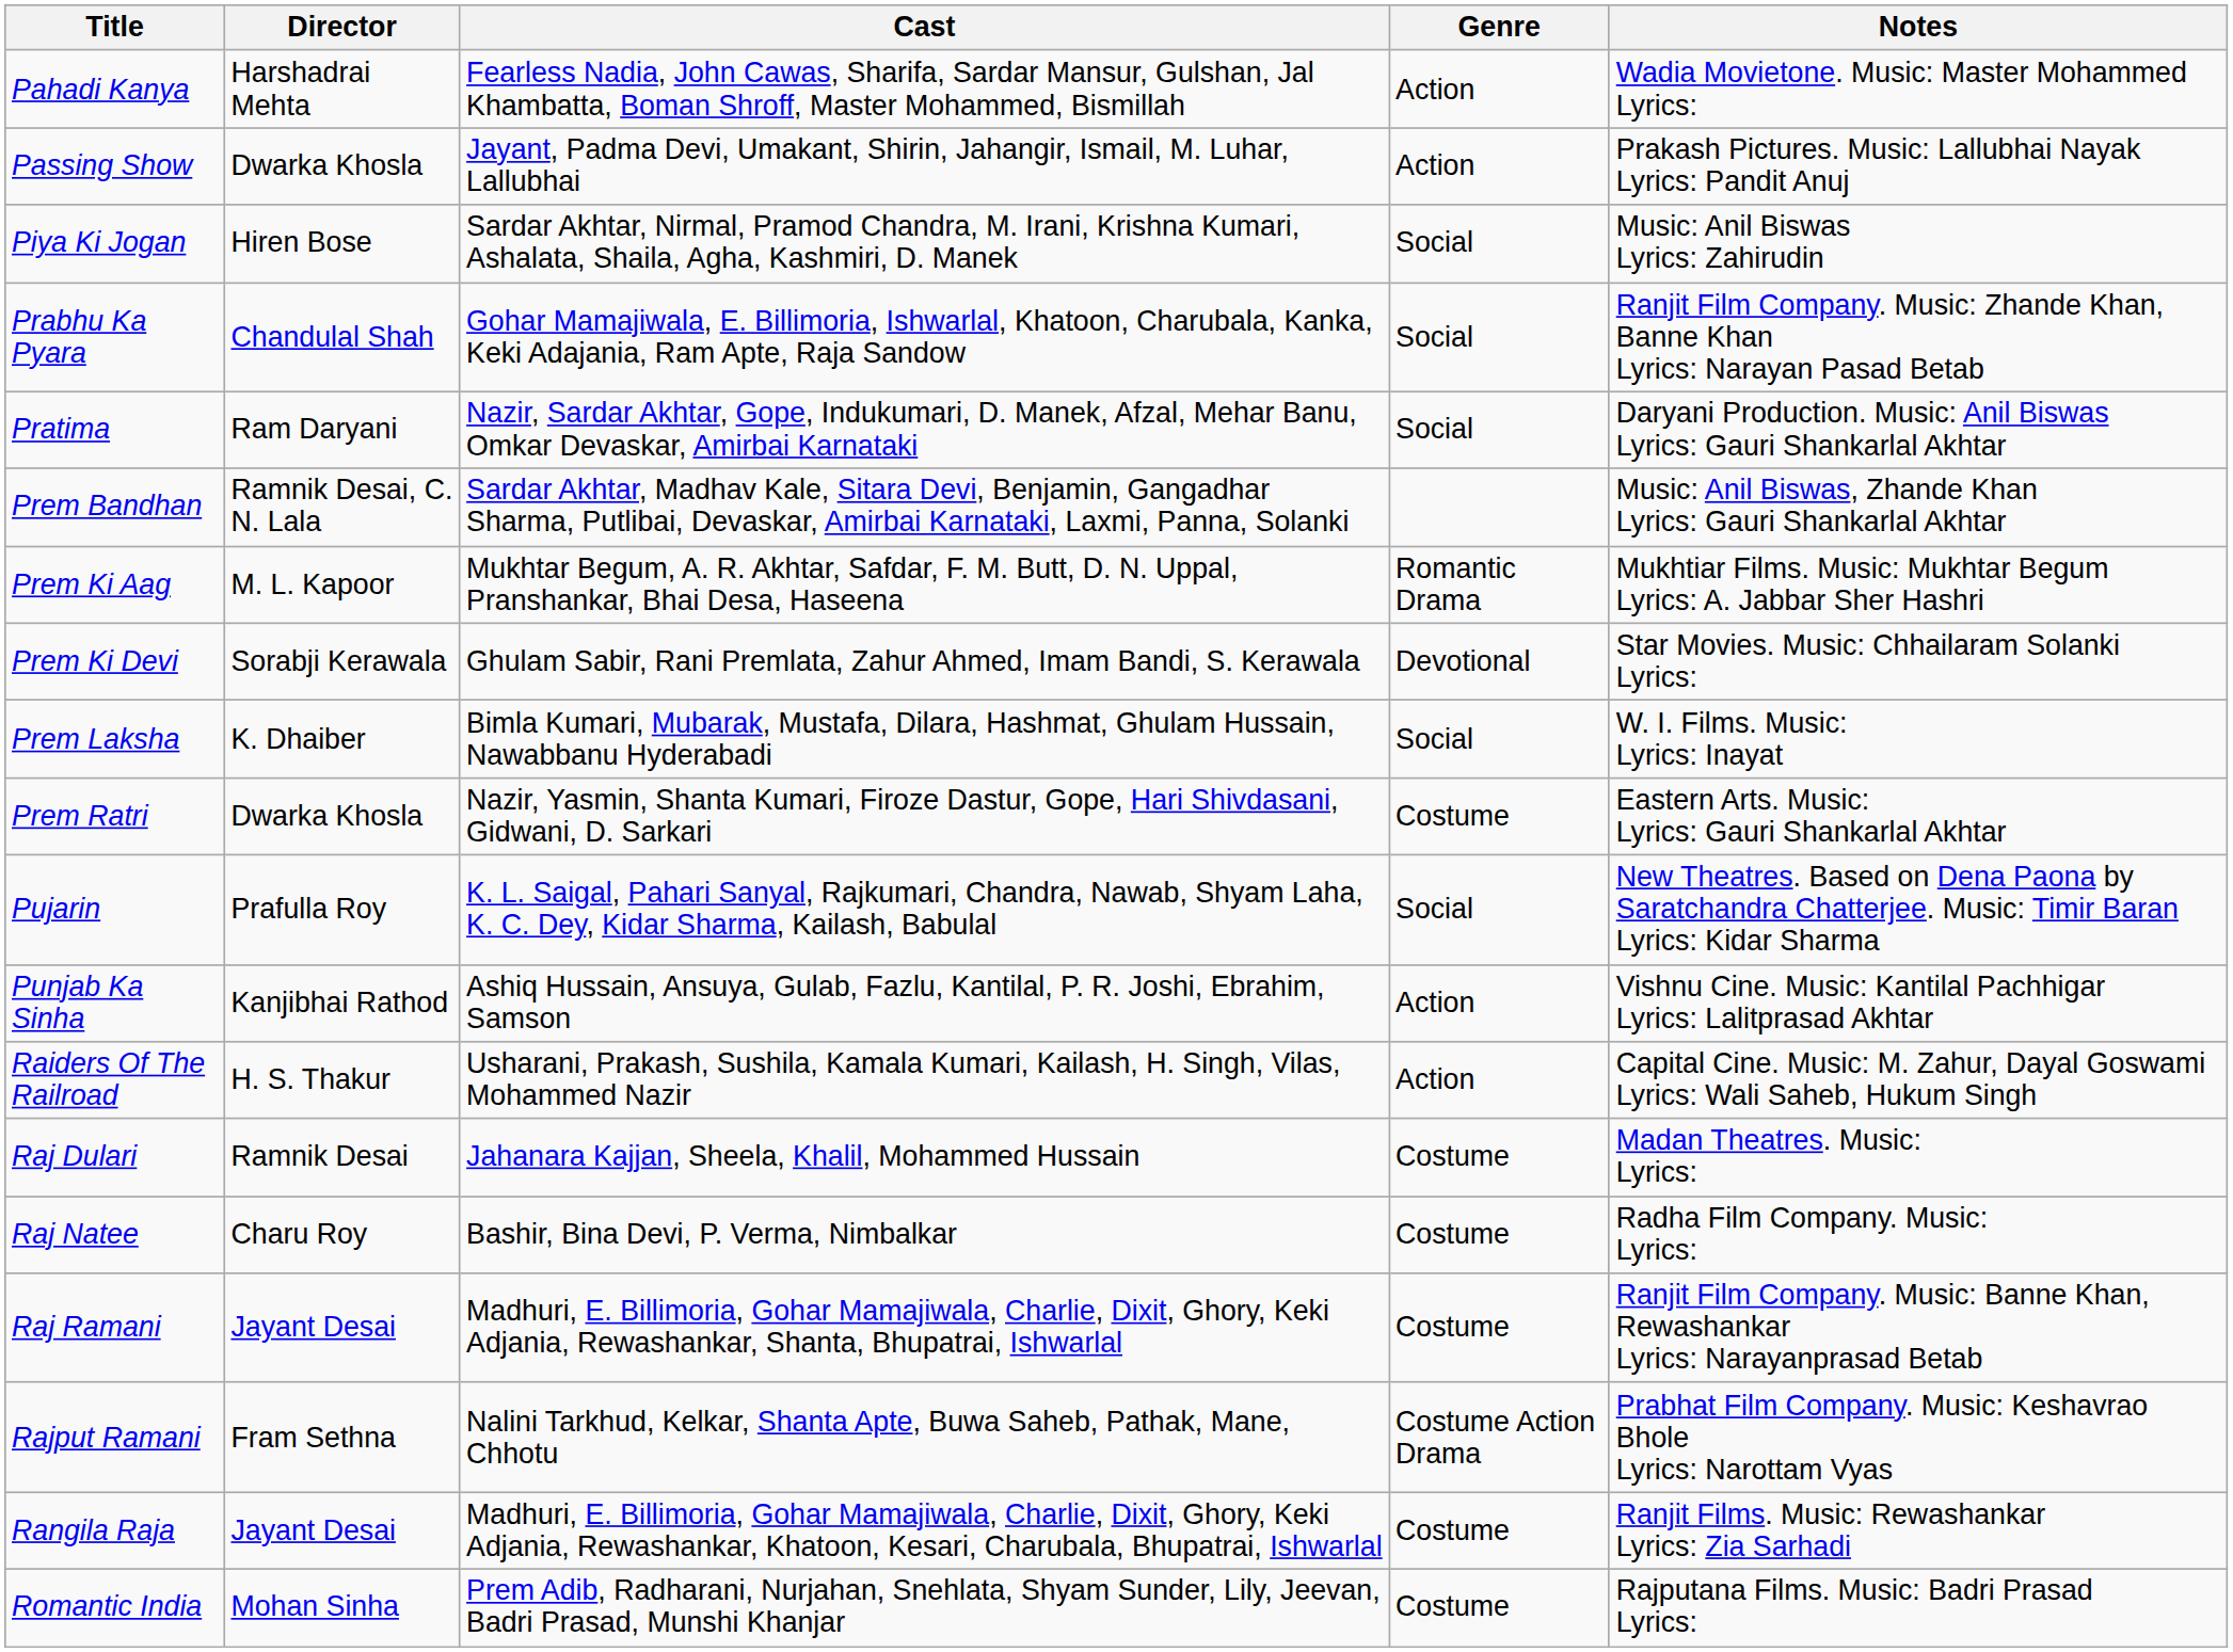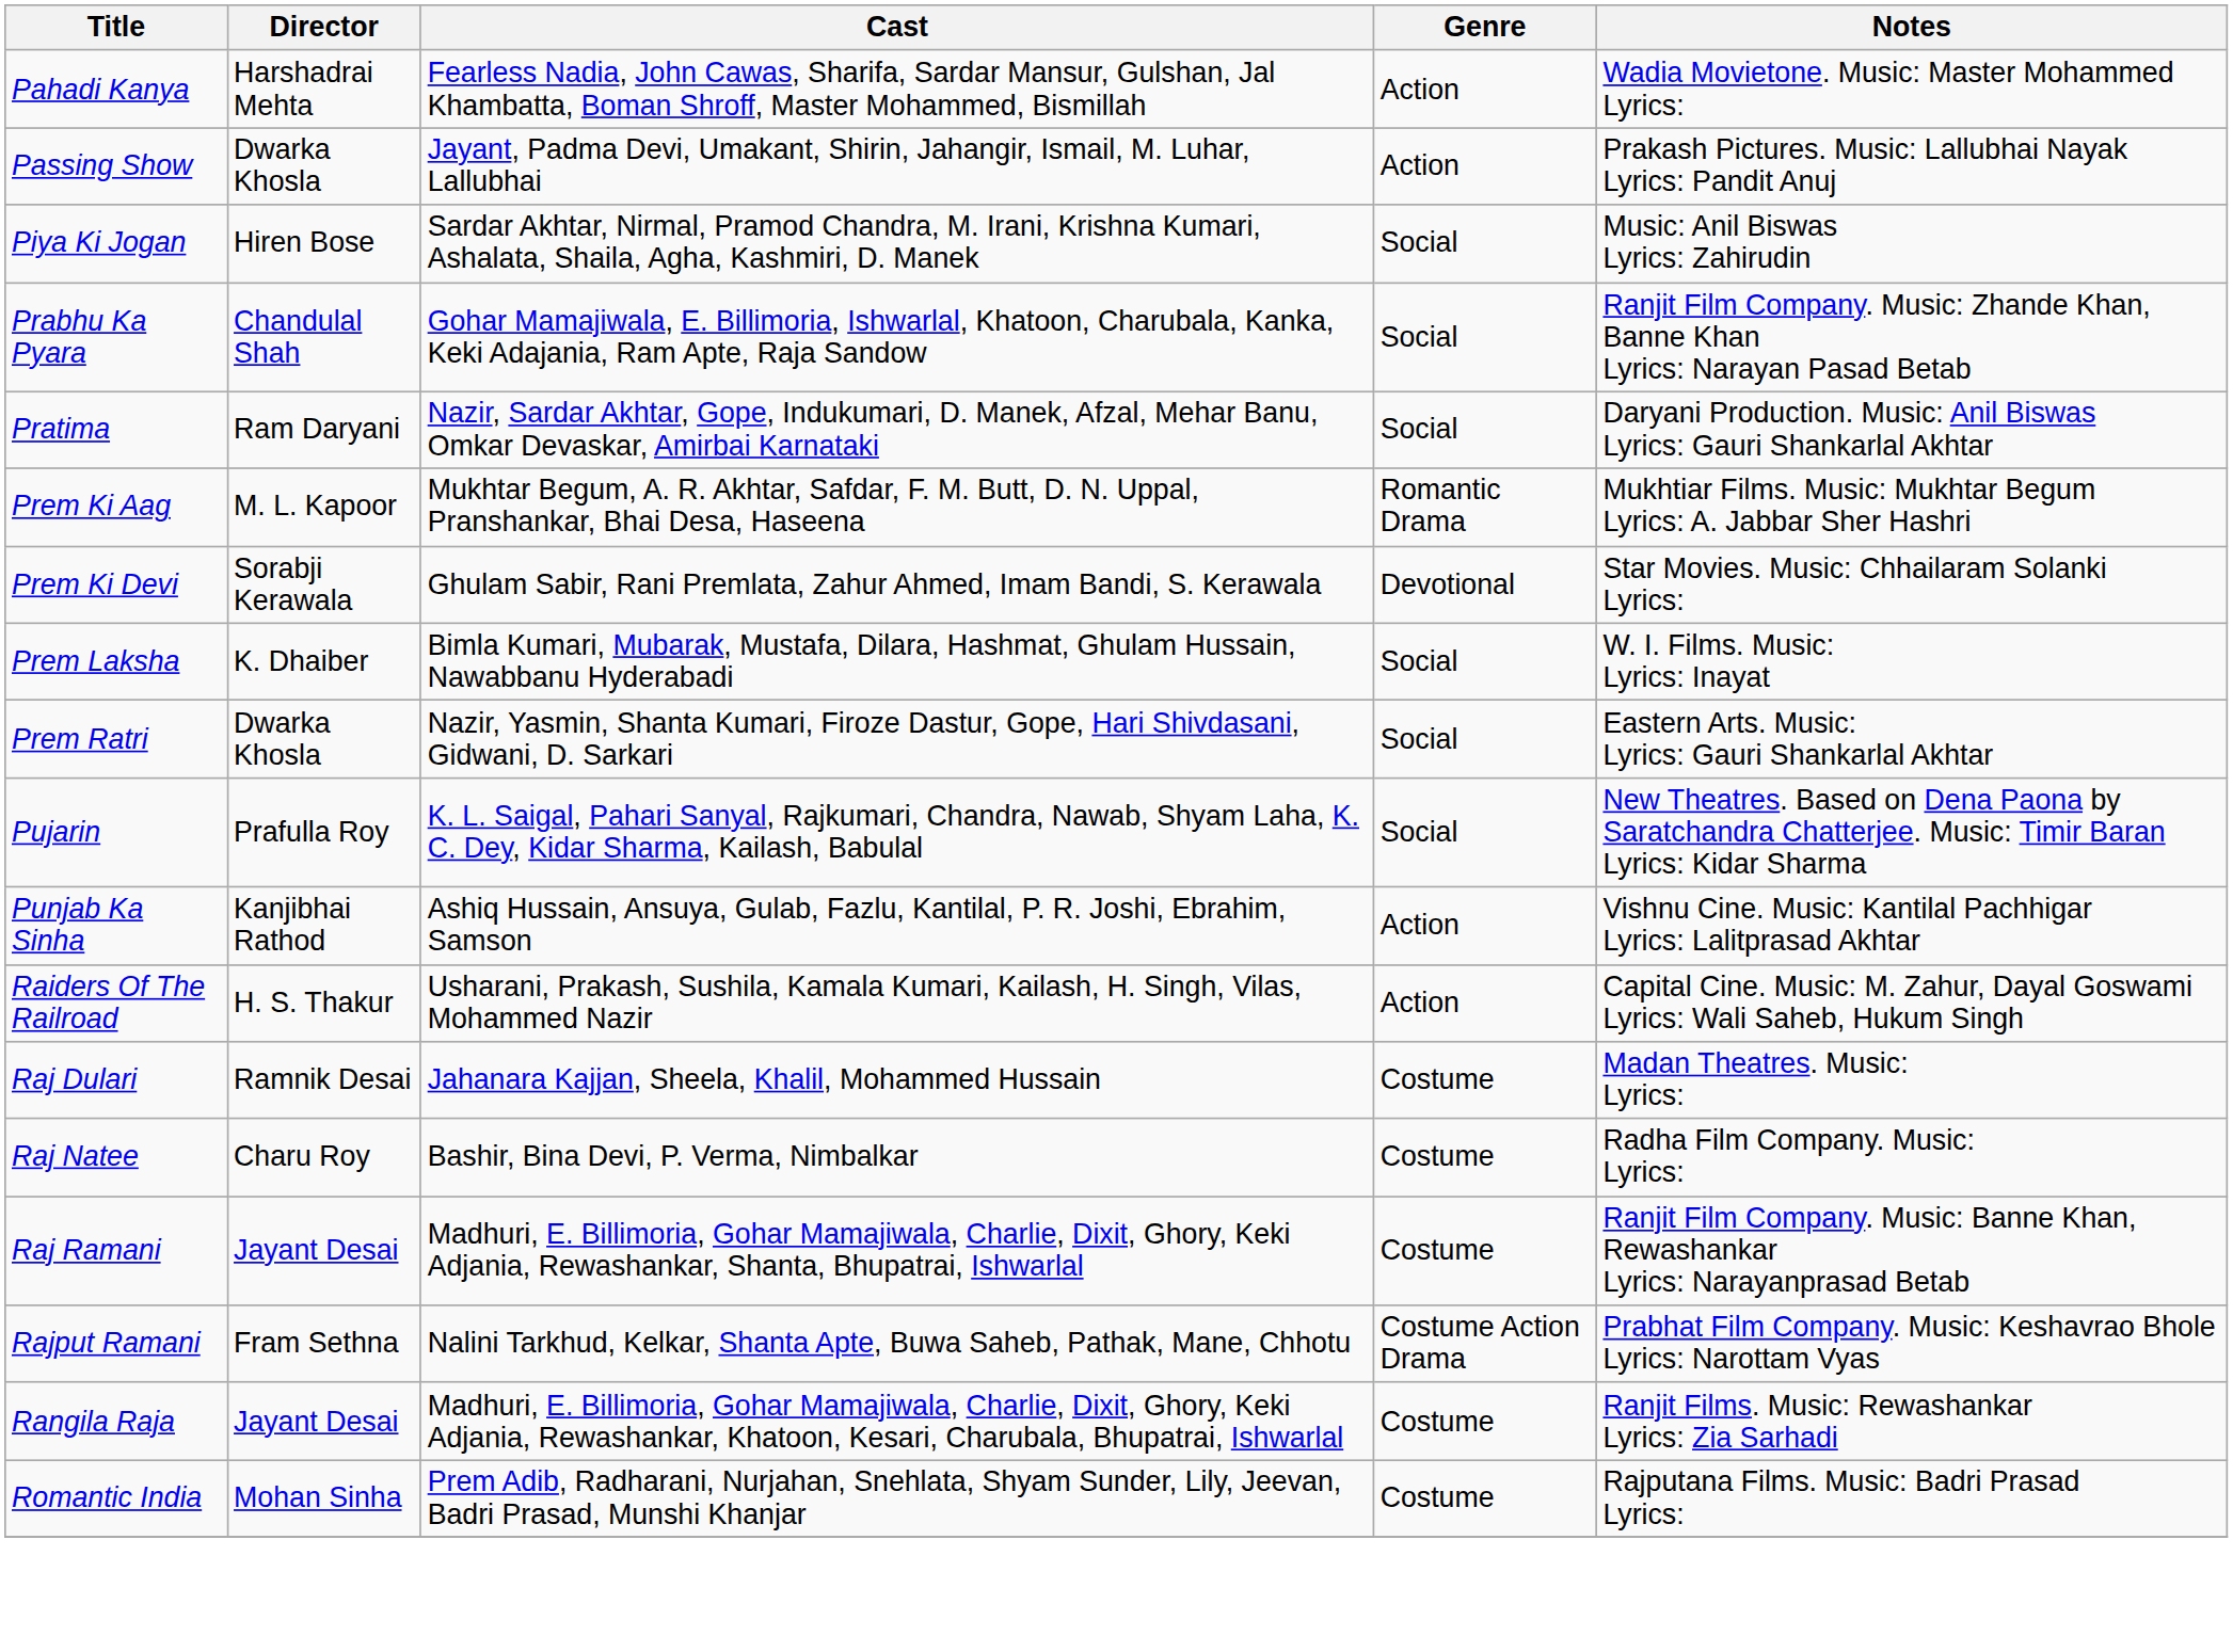 <table class="wikitable">
 <tr>
 <th>Title</th>
 <th>Director</th>
 <th>Cast</th>
 <th>Genre</th>
 <th>Notes</th>
 </tr>
 <tr>
 <td><em><a href='#'>Pahadi Kanya</a></em></td>
 <td>Harshadrai Mehta</td>
 <td><a href='#'>Fearless Nadia</a>, <a href='#'>John Cawas</a>, Sharifa, Sardar Mansur, Gulshan, Jal Khambatta, <a href='#'>Boman Shroff</a>, Master Mohammed, Bismillah</td>
 <td>Action</td>
 <td><a href='#'>Wadia Movietone</a>. Music: Master Mohammed<br>Lyrics:</td>
 </tr>
 <tr>
 <td><em><a href='#'>Passing Show</a></em></td>
 <td>Dwarka Khosla</td>
 <td><a href='#'>Jayant</a>, Padma Devi, Umakant, Shirin, Jahangir, Ismail, M. Luhar, Lallubhai</td>
 <td>Action</td>
 <td>Prakash Pictures.  Music: Lallubhai Nayak<br>Lyrics: Pandit Anuj</td>
 </tr>
 <tr>
 <td><em><a href='#'>Piya Ki Jogan</a></em></td>
 <td>Hiren Bose</td>
 <td>Sardar Akhtar,  Nirmal, Pramod Chandra, M. Irani, Krishna Kumari, Ashalata, Shaila, Agha, Kashmiri, D. Manek</td>
 <td>Social</td>
 <td>Music: Anil Biswas<br>Lyrics: Zahirudin</td>
 </tr>
 <tr>
 <td><em><a href='#'>Prabhu Ka Pyara</a></em></td>
 <td><a href='#'>Chandulal Shah</a></td>
 <td><a href='#'>Gohar Mamajiwala</a>, <a href='#'>E. Billimoria</a>, <a href='#'>Ishwarlal</a>, Khatoon,  Charubala,  Kanka, Keki Adajania, Ram Apte, Raja Sandow</td>
 <td>Social</td>
 <td><a href='#'>Ranjit Film Company</a>. Music: Zhande Khan, Banne Khan<br>Lyrics: Narayan Pasad Betab</td>
 </tr>
 <tr>
 <td><em><a href='#'>Pratima</a></em></td>
 <td>Ram Daryani</td>
 <td><a href='#'>Nazir</a>, <a href='#'>Sardar Akhtar</a>, <a href='#'>Gope</a>, Indukumari,  D. Manek, Afzal, Mehar Banu,  Omkar Devaskar, <a href='#'>Amirbai Karnataki</a></td>
 <td>Social</td>
 <td>Daryani Production. Music: <a href='#'>Anil Biswas</a><br>Lyrics: Gauri Shankarlal Akhtar</td>
 </tr>
 <tr>
-<td><em><a href='#'>Prem Bandhan</a></em></td>
-<td>Ramnik Desai, C. N. Lala</td>
-<td><a href='#'>Sardar Akhtar</a>,  Madhav Kale, <a href='#'>Sitara Devi</a>, Benjamin, Gangadhar Sharma, Putlibai, Devaskar, <a href='#'>Amirbai Karnataki</a>,  Laxmi, Panna,  Solanki</td>
-<td></td>
-<td>Music: <a href='#'>Anil Biswas</a>, Zhande Khan<br>Lyrics: Gauri Shankarlal Akhtar</td>
-</tr>
-<tr>
 <td><em><a href='#'>Prem Ki Aag</a></em></td>
 <td>M. L. Kapoor</td>
 <td>Mukhtar Begum, A. R. Akhtar, Safdar,  F. M. Butt, D. N. Uppal,  Pranshankar, Bhai Desa, Haseena</td>
 <td>Romantic Drama</td>
 <td>Mukhtiar Films. Music: Mukhtar Begum<br>Lyrics: A. Jabbar Sher Hashri</td>
 </tr>
 <tr>
 <td><em><a href='#'>Prem Ki Devi</a></em></td>
 <td>Sorabji Kerawala</td>
 <td>Ghulam Sabir, Rani Premlata, Zahur Ahmed, Imam Bandi, S. Kerawala</td>
 <td>Devotional</td>
 <td>Star Movies. Music: Chhailaram Solanki<br>Lyrics:</td>
 </tr>
 <tr>
 <td><em><a href='#'>Prem Laksha</a></em></td>
 <td>K. Dhaiber</td>
 <td>Bimla Kumari, <a href='#'>Mubarak</a>, Mustafa, Dilara, Hashmat, Ghulam Hussain,  Nawabbanu Hyderabadi</td>
 <td>Social</td>
 <td>W. I. Films. Music: <br>Lyrics: Inayat</td>
 </tr>
 <tr>
 <td><em><a href='#'>Prem Ratri</a></em></td>
 <td>Dwarka Khosla</td>
 <td>Nazir, Yasmin, Shanta Kumari,  Firoze Dastur, Gope, <a href='#'>Hari Shivdasani</a>, Gidwani, D. Sarkari</td>
-<td>Costume</td>
+<td>Social</td>
 <td>Eastern Arts. Music: <br>Lyrics: Gauri Shankarlal Akhtar</td>
 </tr>
 <tr>
 <td><em><a href='#'>Pujarin</a></em></td>
 <td>Prafulla Roy</td>
 <td><a href='#'>K. L. Saigal</a>, <a href='#'>Pahari Sanyal</a>, Rajkumari, Chandra, Nawab, Shyam Laha, <a href='#'>K. C. Dey</a>, <a href='#'>Kidar Sharma</a>, Kailash, Babulal</td>
 <td>Social</td>
 <td><a href='#'>New Theatres</a>. Based on <a href='#'>Dena Paona</a> by <a href='#'>Saratchandra Chatterjee</a>. Music: <a href='#'>Timir Baran</a><br>Lyrics: Kidar Sharma</td>
 </tr>
 <tr>
 <td><em><a href='#'>Punjab Ka Sinha</a></em></td>
 <td>Kanjibhai Rathod</td>
 <td>Ashiq Hussain, Ansuya, Gulab, Fazlu, Kantilal, P. R. Joshi, Ebrahim, Samson</td>
 <td>Action</td>
 <td>Vishnu Cine. Music: Kantilal Pachhigar<br>Lyrics: Lalitprasad Akhtar</td>
 </tr>
 <tr>
 <td><em><a href='#'>Raiders Of The Railroad</a></em></td>
 <td>H. S. Thakur</td>
 <td>Usharani, Prakash, Sushila, Kamala Kumari, Kailash, H. Singh, Vilas, Mohammed Nazir</td>
 <td>Action</td>
 <td>Capital Cine. Music: M. Zahur, Dayal Goswami<br>Lyrics: Wali Saheb, Hukum Singh</td>
 </tr>
 <tr>
 <td><em><a href='#'>Raj Dulari</a></em></td>
 <td>Ramnik Desai</td>
 <td><a href='#'>Jahanara Kajjan</a>, Sheela, <a href='#'>Khalil</a>, Mohammed Hussain</td>
 <td>Costume</td>
 <td><a href='#'>Madan Theatres</a>.  Music: <br>Lyrics:</td>
 </tr>
 <tr>
 <td><em><a href='#'>Raj Natee</a></em></td>
 <td>Charu Roy</td>
 <td>Bashir, Bina Devi, P. Verma, Nimbalkar</td>
 <td>Costume</td>
 <td>Radha Film Company. Music: <br>Lyrics:</td>
 </tr>
 <tr>
 <td><em><a href='#'>Raj Ramani</a></em></td>
 <td><a href='#'>Jayant Desai</a></td>
 <td>Madhuri, <a href='#'>E. Billimoria</a>, <a href='#'>Gohar Mamajiwala</a>, <a href='#'>Charlie</a>, <a href='#'>Dixit</a>, Ghory, Keki Adjania, Rewashankar, Shanta, Bhupatrai, <a href='#'>Ishwarlal</a></td>
 <td>Costume</td>
 <td><a href='#'>Ranjit Film Company</a>. Music: Banne Khan, Rewashankar<br>Lyrics: Narayanprasad Betab</td>
 </tr>
 <tr>
 <td><em><a href='#'>Rajput Ramani</a></em></td>
 <td>Fram Sethna</td>
 <td>Nalini Tarkhud, Kelkar, <a href='#'>Shanta Apte</a>, Buwa Saheb, Pathak,  Mane, Chhotu</td>
 <td>Costume Action Drama</td>
 <td><a href='#'>Prabhat Film Company</a>.  Music: Keshavrao Bhole<br>Lyrics: Narottam Vyas</td>
 </tr>
 <tr>
 <td><em><a href='#'>Rangila Raja</a></em></td>
 <td><a href='#'>Jayant Desai</a></td>
 <td>Madhuri, <a href='#'>E. Billimoria</a>, <a href='#'>Gohar Mamajiwala</a>, <a href='#'>Charlie</a>, <a href='#'>Dixit</a>, Ghory, Keki Adjania, Rewashankar, Khatoon, Kesari, Charubala, Bhupatrai, <a href='#'>Ishwarlal</a></td>
 <td>Costume</td>
 <td><a href='#'>Ranjit Films</a>. Music: Rewashankar<br>Lyrics: <a href='#'>Zia Sarhadi</a></td>
 </tr>
 <tr>
 <td><em><a href='#'>Romantic India</a></em></td>
 <td><a href='#'>Mohan Sinha</a></td>
 <td><a href='#'>Prem Adib</a>,  Radharani, Nurjahan, Snehlata, Shyam Sunder, Lily,  Jeevan, Badri Prasad, Munshi Khanjar</td>
 <td>Costume</td>
 <td>Rajputana Films. Music: Badri Prasad <br>Lyrics:</td>
 </tr>
 <tr>
 </tr>
 </table>
